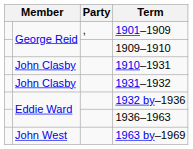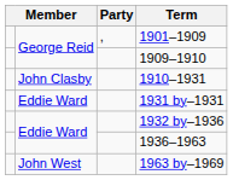 <table class="wikitable">
 <tr>
 <th colspan="2">Member</th>
 <th>Party</th>
 <th>Term</th>
 </tr>
 <tr>
 <td> </td>
 <td rowspan="2"><a href='#'>George Reid</a></td>
 <td>, </td>
 <td><a href='#'>1901</a>–1909</td>
 </tr>
 <tr>
 <td> </td>
 <td></td>
 <td>1909–1910</td>
 </tr>
 <tr>
 <td> </td>
 <td><a href='#'>John Clasby</a></td>
 <td></td>
 <td><a href='#'>1910</a>–1931</td>
 </tr>
 <tr>
 <td> </td>
-<td><a href='#'>John Clasby</a></td>
+<td><a href='#'>Eddie Ward</a></td>
 <td></td>
-<td><a href='#'>1931</a>–1932</td>
+<td><a href='#'>1931 by</a>–1931</td>
 </tr>
 <tr>
 <td> </td>
 <td rowspan="2"><a href='#'>Eddie Ward</a></td>
 <td></td>
 <td><a href='#'>1932 by</a>–1936</td>
 </tr>
 <tr>
 <td> </td>
 <td></td>
 <td>1936–1963</td>
 </tr>
 <tr>
 <td> </td>
 <td><a href='#'>John West</a></td>
 <td></td>
 <td><a href='#'>1963 by</a>–1969</td>
 </tr>
 </table>
